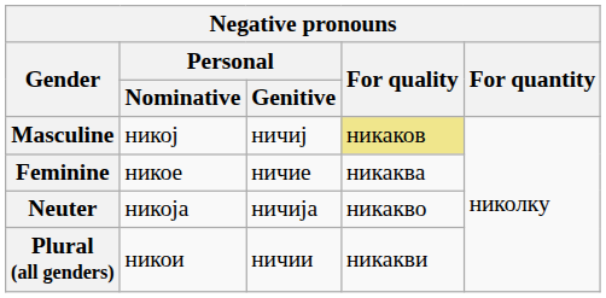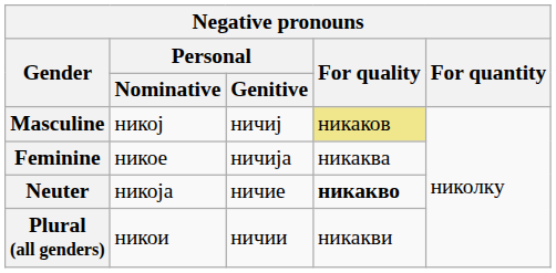 <table class="wikitable">
 <tr>
 <th colspan="5">Negative pronouns</th>
 </tr>
 <tr>
 <th rowspan="2">Gender</th>
 <th colspan="2">Personal</th>
 <th rowspan="2">For quality</th>
 <th rowspan="2">For quantity</th>
 </tr>
 <tr>
 <th>Nominative</th>
 <th>Genitive</th>
 </tr>
 <tr>
 <th>Masculine</th>
 <td>никој</td>
 <td>ничиј</td>
 <td style="background: khaki;">никаков</td>
 <td rowspan="4">николку</td>
 </tr>
 <tr>
 <th>Feminine</th>
 <td>никое</td>
-<td>ничие</td>
+<td>ничија</td>
 <td>никаква</td>
 </tr>
 <tr>
 <th>Neuter</th>
 <td>никоја</td>
-<td>ничија</td>
-<td>никакво</td>
+<td>ничие</td>
+<td><strong>никакво</strong></td>
 </tr>
 <tr>
 <th>Plural<br><small>(all genders)</small></th>
 <td>никои</td>
 <td>ничии</td>
 <td>никакви</td>
 </tr>
 </table>
